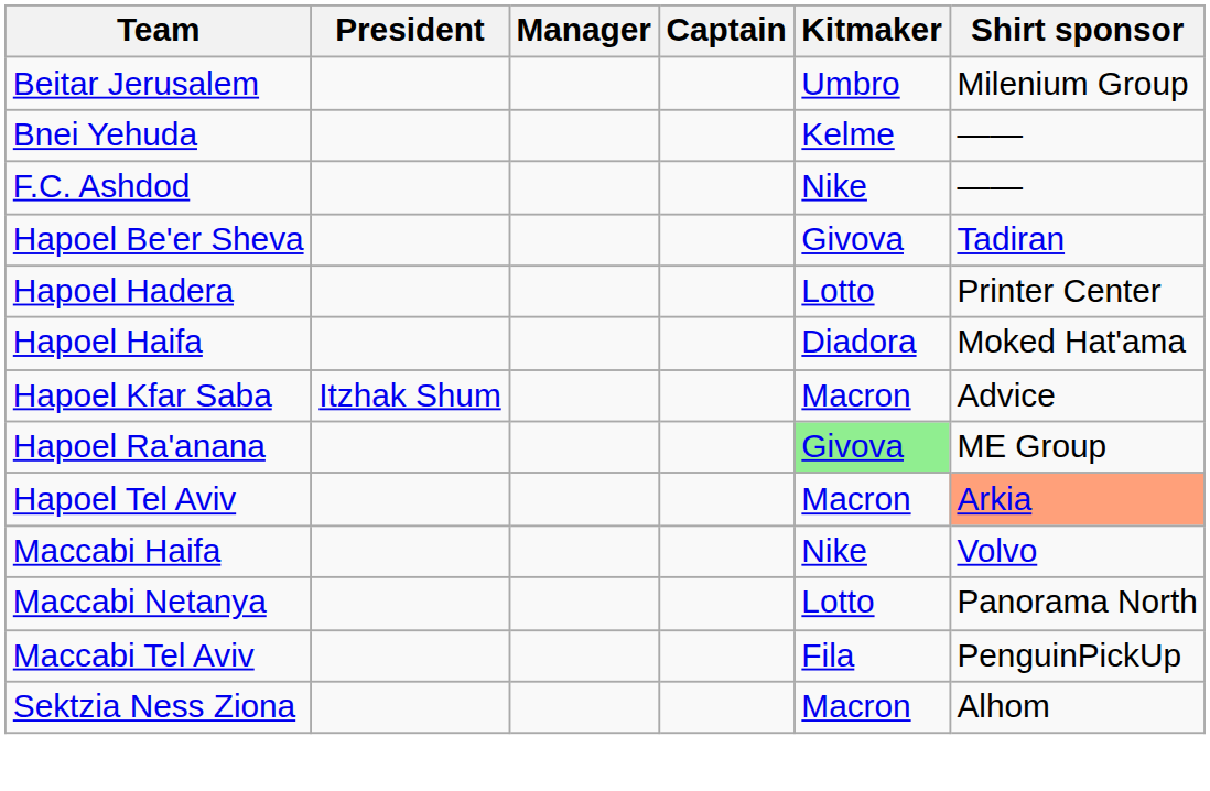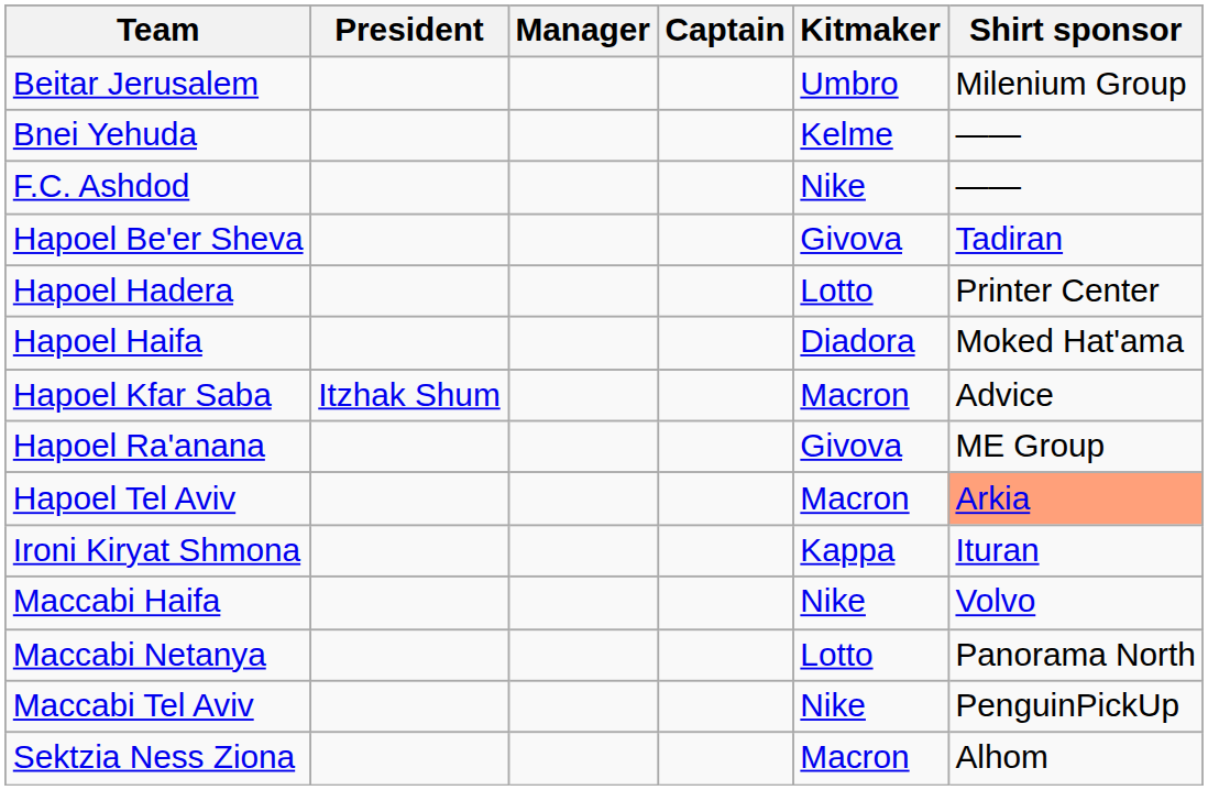 <table class="wikitable sortable" style="text-align: left;">
 <tr>
 <th>Team</th>
 <th>President</th>
 <th>Manager</th>
 <th>Captain</th>
 <th>Kitmaker</th>
 <th>Shirt sponsor</th>
 </tr>
 <tr>
 <td><a href='#'>Beitar Jerusalem</a></td>
 <td> </td>
 <td> </td>
 <td> </td>
 <td><a href='#'>Umbro</a></td>
 <td>Milenium Group</td>
 </tr>
 <tr>
 <td><a href='#'>Bnei Yehuda</a></td>
 <td> </td>
 <td> </td>
 <td> </td>
 <td><a href='#'>Kelme</a></td>
 <td>——</td>
 </tr>
 <tr>
 <td><a href='#'>F.C. Ashdod</a></td>
 <td> </td>
 <td> </td>
 <td> </td>
 <td><a href='#'>Nike</a></td>
 <td>——</td>
 </tr>
 <tr>
 <td><a href='#'>Hapoel Be'er Sheva</a></td>
 <td> </td>
 <td> </td>
 <td></td>
 <td><a href='#'>Givova</a></td>
 <td><a href='#'>Tadiran</a></td>
 </tr>
 <tr>
 <td><a href='#'>Hapoel Hadera</a></td>
 <td> </td>
 <td> </td>
 <td> </td>
 <td><a href='#'>Lotto</a></td>
 <td>Printer Center</td>
 </tr>
 <tr>
 <td><a href='#'>Hapoel Haifa</a></td>
 <td> </td>
 <td> </td>
 <td> </td>
 <td><a href='#'>Diadora</a></td>
 <td>Moked Hat'ama</td>
 </tr>
 <tr>
 <td><a href='#'>Hapoel Kfar Saba</a></td>
 <td> <a href='#'>Itzhak Shum</a></td>
 <td> </td>
 <td> </td>
 <td><a href='#'>Macron</a></td>
 <td>Advice</td>
 </tr>
 <tr>
 <td><a href='#'>Hapoel Ra'anana</a></td>
 <td> </td>
 <td> </td>
 <td> </td>
-<td style="background: lightgreen;"><a href='#'>Givova</a></td>
+<td><a href='#'>Givova</a></td>
 <td>ME Group</td>
 </tr>
 <tr>
 <td><a href='#'>Hapoel Tel Aviv</a></td>
 <td> </td>
 <td> </td>
 <td> </td>
 <td><a href='#'>Macron</a></td>
 <td style="background: lightsalmon;"><a href='#'>Arkia</a></td>
+</tr>
+<tr>
+<td><a href='#'>Ironi Kiryat Shmona</a></td>
+<td> </td>
+<td> </td>
+<td> </td>
+<td><a href='#'>Kappa</a></td>
+<td><a href='#'>Ituran</a></td>
 </tr>
 <tr>
 <td><a href='#'>Maccabi Haifa</a></td>
 <td> </td>
 <td> </td>
 <td> </td>
 <td><a href='#'>Nike</a></td>
 <td><a href='#'>Volvo</a></td>
 </tr>
 <tr>
 <td><a href='#'>Maccabi Netanya</a></td>
 <td> </td>
 <td> </td>
 <td> </td>
 <td><a href='#'>Lotto</a></td>
 <td>Panorama North</td>
 </tr>
 <tr>
 <td><a href='#'>Maccabi Tel Aviv</a></td>
 <td> </td>
 <td> </td>
 <td> </td>
-<td><a href='#'>Fila</a></td>
+<td><a href='#'>Nike</a></td>
 <td>PenguinPickUp</td>
 </tr>
 <tr>
 <td><a href='#'>Sektzia Ness Ziona</a></td>
 <td> </td>
 <td> </td>
 <td> </td>
 <td><a href='#'>Macron</a></td>
 <td>Alhom</td>
 </tr>
 </table>
